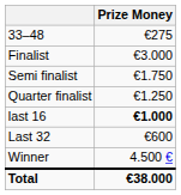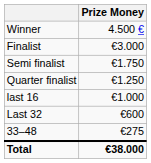 <table class="wikitable sortable">
 <tr>
 <th></th>
 <th>Prize Money</th>
 </tr>
 <tr>
-<td>33–48</td>
-<td style="text-align:right">€275</td>
+<td>Winner</td>
+<td style="text-align:right">4.500 <a href='#'>€</a></td>
 </tr>
 <tr>
 <td>Finalist</td>
 <td style="text-align:right">€3.000</td>
 </tr>
 <tr>
 <td>Semi finalist</td>
 <td style="text-align:right">€1.750</td>
 </tr>
 <tr>
 <td>Quarter finalist</td>
 <td style="text-align:right">€1.250</td>
 </tr>
 <tr>
 <td>last 16</td>
-<td style="text-align:right"><strong>€1.000</strong></td>
+<td style="text-align:right">€1.000</td>
 </tr>
 <tr>
 <td>Last 32</td>
 <td style="text-align:right">€600</td>
 </tr>
 <tr>
-<td>Winner</td>
-<td style="text-align:right">4.500 <a href='#'>€</a></td>
+<td>33–48</td>
+<td style="text-align:right">€275</td>
 </tr>
 <tr>
 <td style="border-top:medium solid"><strong>Total</strong></td>
 <td style="border-top:medium solid; text-align:right"><strong>€38.000 </strong></td>
 </tr>
 </table>
